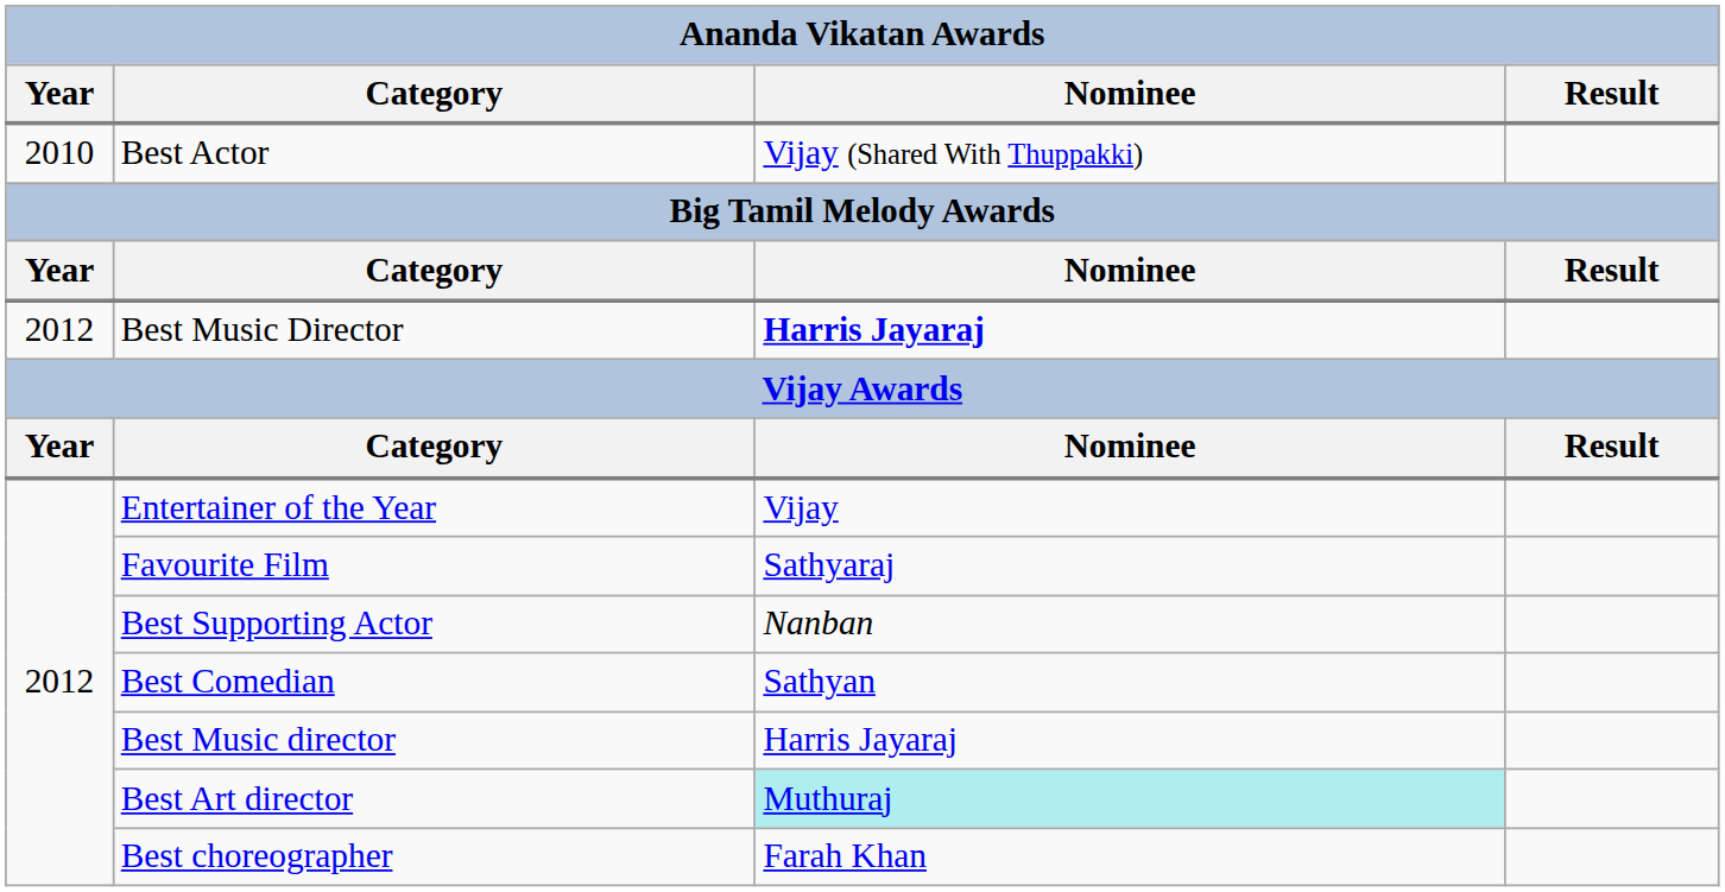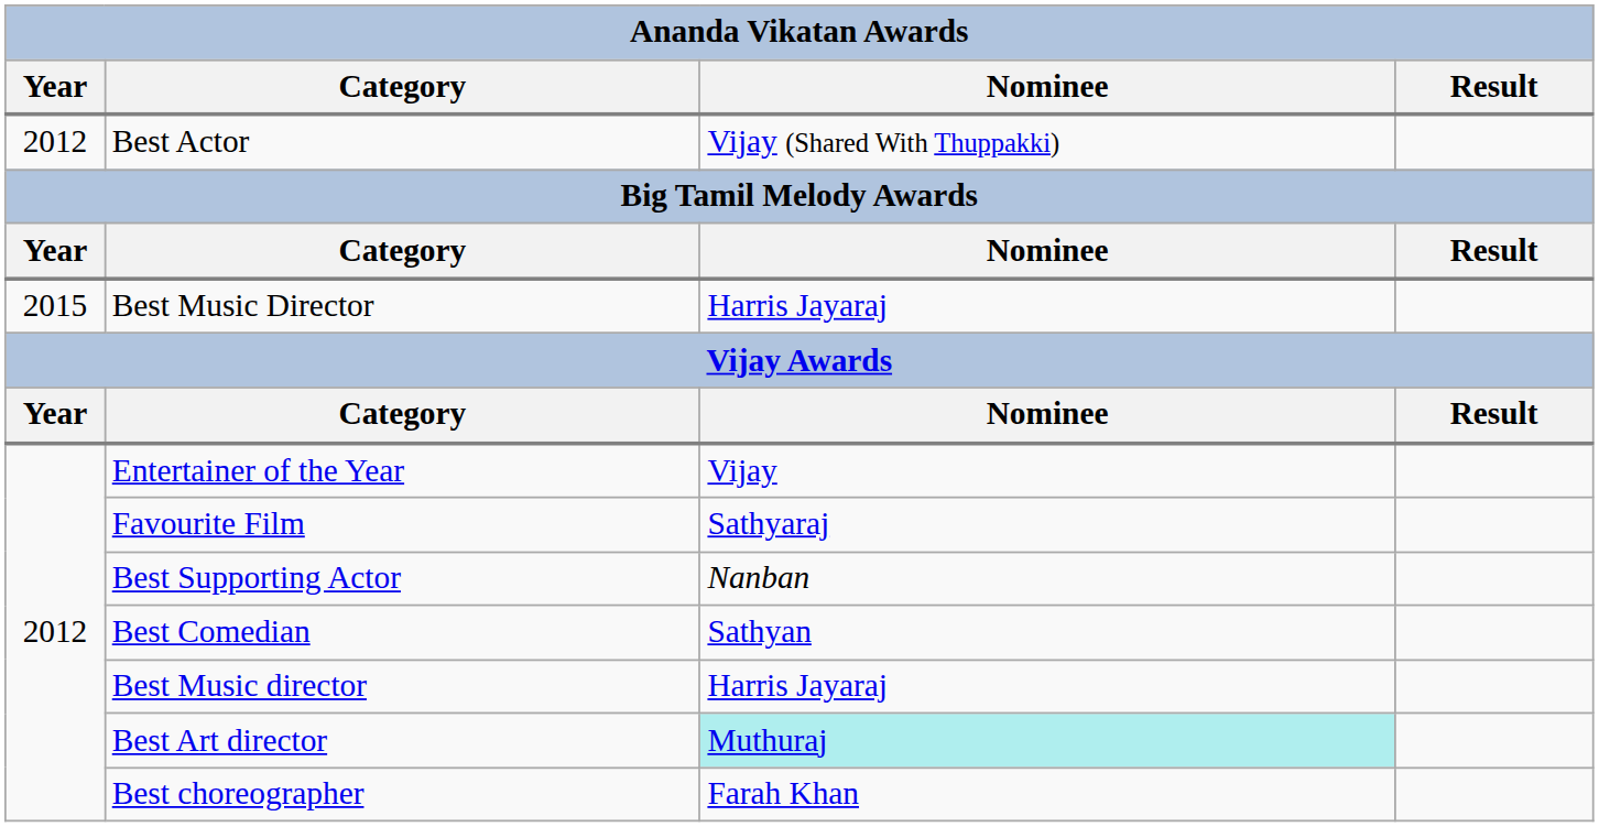 <table class="wikitable" style="font-size:103%;" ;>
 <tr style="background:#ccc; text-align:center;">
 <th colspan="6" style="background: LightSteelBlue;">Ananda Vikatan Awards</th>
 </tr>
 <tr style="background:#ccc; text-align:center;">
 <th width=5%>Year</th>
 <th style="width:30%;">Category</th>
 <th style="width:35%;">Nominee</th>
 <th style="width:10%;">Result</th>
 </tr>
 <tr style="border-top:2px solid gray;">
-<td style="text-align:center;">2010</td>
+<td style="text-align:center;">2012</td>
 <td>Best Actor</td>
 <td><a href='#'>Vijay</a> <small>(Shared With <a href='#'>Thuppakki</a>)</small></td>
 <td></td>
 </tr>
 <tr style="background:#ccc; text-align:center;">
 <th colspan="6" style="background: LightSteelBlue;">Big Tamil Melody Awards</th>
 </tr>
 <tr style="background:#ccc; text-align:center;">
 <th width=5%>Year</th>
 <th style="width:30%;">Category</th>
 <th style="width:35%;">Nominee</th>
 <th style="width:10%;">Result</th>
 </tr>
 <tr style="border-top:2px solid gray;">
-<td style="text-align:center;">2012</td>
+<td style="text-align:center;">2015</td>
 <td>Best Music Director</td>
-<td><strong><a href='#'>Harris Jayaraj</a></strong></td>
+<td><a href='#'>Harris Jayaraj</a></td>
 <td></td>
 </tr>
 <tr style="background:#ccc; text-align:center;">
 <th colspan="6" style="background: LightSteelBlue;"><a href='#'>Vijay Awards</a></th>
 </tr>
 <tr style="background:#ccc; text-align:center;">
 <th width=5%>Year</th>
 <th style="width:30%;">Category</th>
 <th style="width:35%;">Nominee</th>
 <th style="width:10%;">Result</th>
 </tr>
 <tr style="border-top:2px solid gray;">
 <td rowspan="7" style="text-align:center;">2012</td>
 <td><a href='#'>Entertainer of the Year</a></td>
 <td><a href='#'>Vijay</a></td>
 <td></td>
 </tr>
 <tr>
 <td><a href='#'>Favourite Film</a></td>
 <td><a href='#'>Sathyaraj</a></td>
 <td></td>
 </tr>
 <tr>
 <td><a href='#'>Best Supporting Actor</a></td>
 <td><em>Nanban</em></td>
 <td></td>
 </tr>
 <tr>
 <td><a href='#'>Best Comedian</a></td>
 <td><a href='#'>Sathyan</a></td>
 <td></td>
 </tr>
 <tr>
 <td><a href='#'>Best Music director</a></td>
 <td><a href='#'>Harris Jayaraj</a></td>
 <td></td>
 </tr>
 <tr>
 <td><a href='#'>Best Art director</a></td>
 <td style="background: paleturquoise;"><a href='#'>Muthuraj</a></td>
 <td></td>
 </tr>
 <tr>
 <td><a href='#'>Best choreographer</a></td>
 <td><a href='#'>Farah Khan</a></td>
 <td></td>
 </tr>
 </table>
